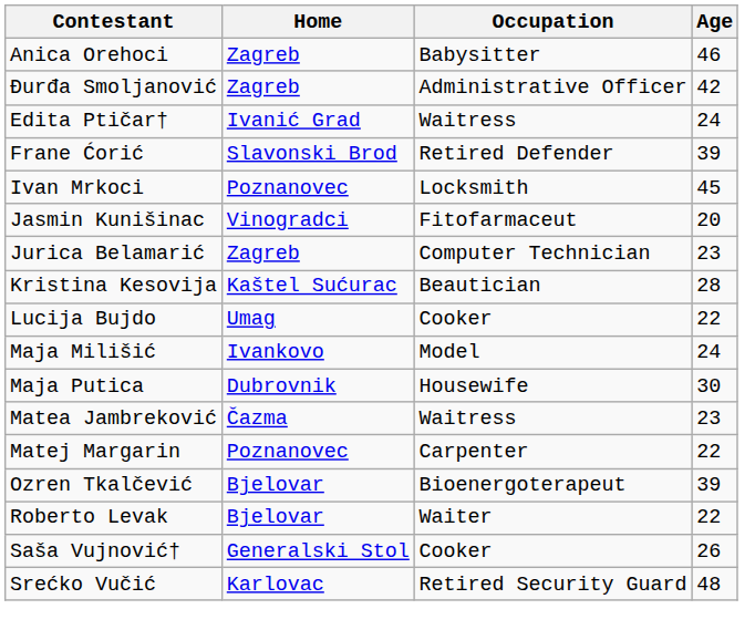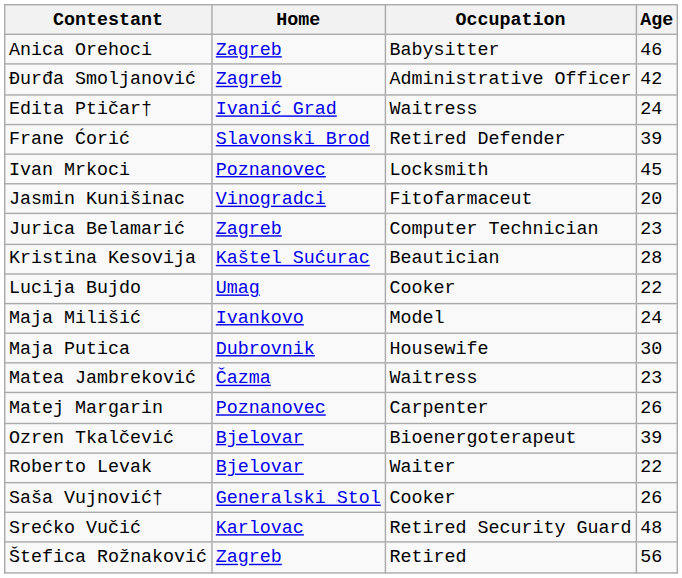 <table class=wikitable>
 <tr>
 <th>Contestant</th>
 <th>Home</th>
 <th>Occupation</th>
 <th>Age</th>
 </tr>
 <tr>
 <td>Anica Orehoci</td>
 <td><a href='#'>Zagreb</a></td>
 <td>Babysitter</td>
 <td>46</td>
 </tr>
 <tr>
 <td>Đurđa Smoljanović</td>
 <td><a href='#'>Zagreb</a></td>
 <td>Administrative Officer</td>
 <td>42</td>
 </tr>
 <tr>
 <td>Edita Ptičar†</td>
 <td><a href='#'>Ivanić Grad</a></td>
 <td>Waitress</td>
 <td>24</td>
 </tr>
 <tr>
 <td>Frane Ćorić</td>
 <td><a href='#'>Slavonski Brod</a></td>
 <td>Retired Defender</td>
 <td>39</td>
 </tr>
 <tr>
 <td>Ivan Mrkoci</td>
 <td><a href='#'>Poznanovec</a></td>
 <td>Locksmith</td>
 <td>45</td>
 </tr>
 <tr>
 <td>Jasmin Kunišinac</td>
 <td><a href='#'>Vinogradci</a></td>
 <td>Fitofarmaceut</td>
 <td>20</td>
 </tr>
 <tr>
 <td>Jurica Belamarić</td>
 <td><a href='#'>Zagreb</a></td>
 <td>Computer Technician</td>
 <td>23</td>
 </tr>
 <tr>
 <td>Kristina Kesovija</td>
 <td><a href='#'>Kaštel Sućurac</a></td>
 <td>Beautician</td>
 <td>28</td>
 </tr>
 <tr>
 <td>Lucija Bujdo</td>
 <td><a href='#'>Umag</a></td>
 <td>Cooker</td>
 <td>22</td>
 </tr>
 <tr>
 <td>Maja Milišić</td>
 <td><a href='#'>Ivankovo</a></td>
 <td>Model</td>
 <td>24</td>
 </tr>
 <tr>
 <td>Maja Putica</td>
 <td><a href='#'>Dubrovnik</a></td>
 <td>Housewife</td>
 <td>30</td>
 </tr>
 <tr>
 <td>Matea Jambreković</td>
 <td><a href='#'>Čazma</a></td>
 <td>Waitress</td>
 <td>23</td>
 </tr>
 <tr>
 <td>Matej Margarin</td>
 <td><a href='#'>Poznanovec</a></td>
 <td>Carpenter</td>
-<td>22</td>
+<td>26</td>
 </tr>
 <tr>
 <td>Ozren Tkalčević</td>
 <td><a href='#'>Bjelovar</a></td>
 <td>Bioenergoterapeut</td>
 <td>39</td>
 </tr>
 <tr>
 <td>Roberto Levak</td>
 <td><a href='#'>Bjelovar</a></td>
 <td>Waiter</td>
 <td>22</td>
 </tr>
 <tr>
 <td>Saša Vujnović†</td>
 <td><a href='#'>Generalski Stol</a></td>
 <td>Cooker</td>
 <td>26</td>
 </tr>
 <tr>
 <td>Srećko Vučić</td>
 <td><a href='#'>Karlovac</a></td>
 <td>Retired Security Guard</td>
 <td>48</td>
 </tr>
+<tr>
+<td>Štefica Rožnaković</td>
+<td><a href='#'>Zagreb</a></td>
+<td>Retired</td>
+<td>56</td>
+</tr>
 </table>
